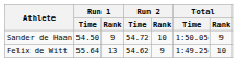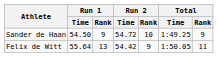 <table class="wikitable" style="font-size:90%">
 <tr>
 <th rowspan=2>Athlete</th>
 <th colspan=2>Run 1</th>
 <th colspan=2>Run 2</th>
 <th colspan=2>Total</th>
 </tr>
 <tr>
 <th>Time</th>
 <th>Rank</th>
 <th>Time</th>
 <th>Rank</th>
 <th>Time</th>
 <th>Rank</th>
 </tr>
 <tr align=center>
 <td align=left>Sander de Haan</td>
 <td>54.50</td>
 <td>9</td>
 <td>54.72</td>
 <td>10</td>
-<td>1:50.05</td>
+<td>1:49.25</td>
 <td>9</td>
 </tr>
 <tr align=center>
 <td align=left>Felix de Witt</td>
 <td>55.64</td>
 <td>13</td>
-<td>54.62</td>
+<td>54.42</td>
 <td>9</td>
-<td>1:49.25</td>
-<td>10</td>
+<td>1:50.05</td>
+<td>11</td>
 </tr>
 </table>
